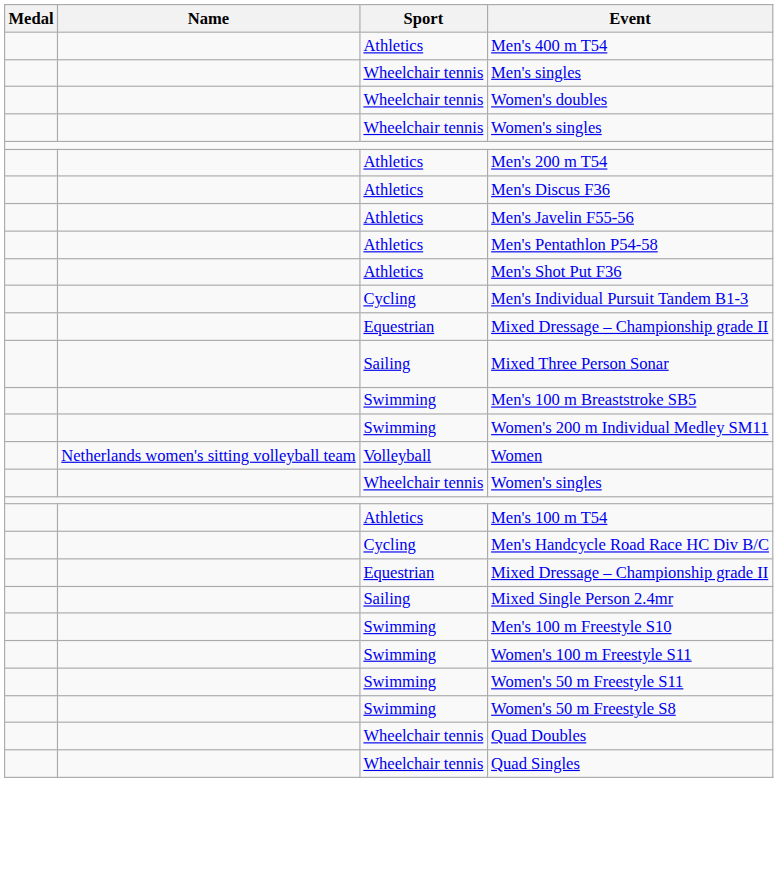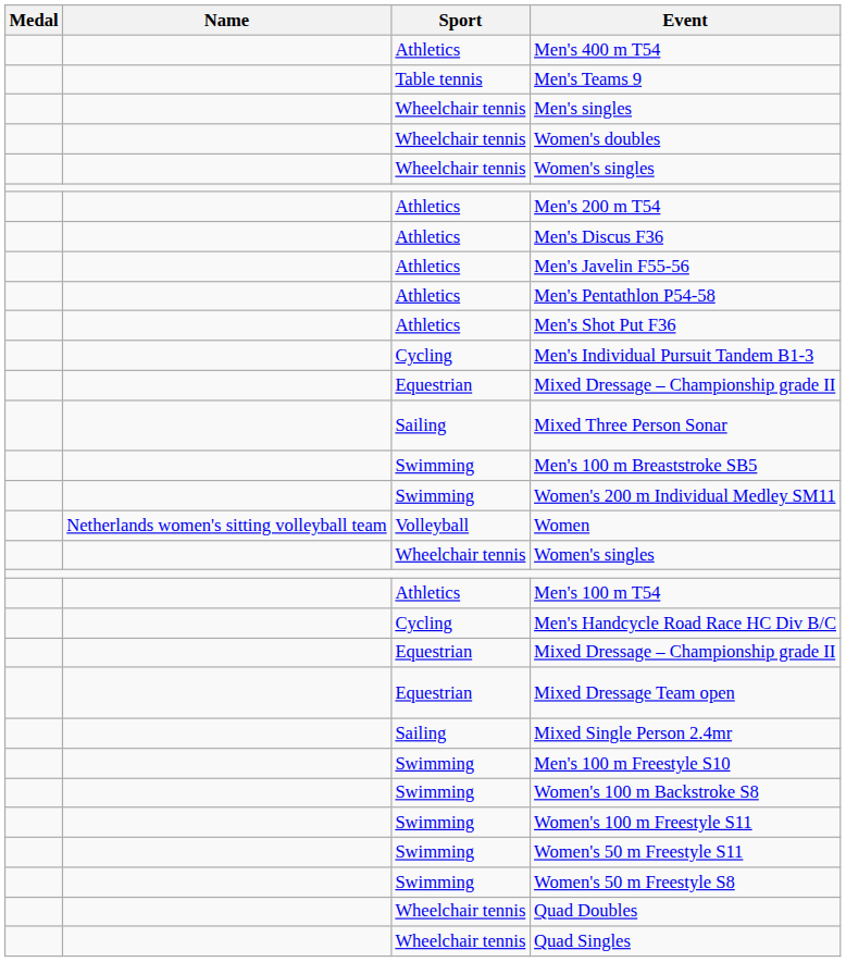 <table class="wikitable sortable" style="font-size: 90%;">
 <tr>
 <th>Medal</th>
 <th>Name</th>
 <th>Sport</th>
 <th>Event</th>
 </tr>
 <tr>
 <td></td>
 <td></td>
 <td><a href='#'>Athletics</a></td>
 <td><a href='#'>Men's 400 m T54</a></td>
+</tr>
+<tr>
+<td></td>
+<td><br></td>
+<td><a href='#'>Table tennis</a></td>
+<td><a href='#'>Men's Teams 9</a></td>
 </tr>
 <tr>
 <td></td>
 <td></td>
 <td><a href='#'>Wheelchair tennis</a></td>
 <td><a href='#'>Men's singles</a></td>
 </tr>
 <tr>
 <td></td>
 <td><br> </td>
 <td><a href='#'>Wheelchair tennis</a></td>
 <td><a href='#'>Women's doubles</a></td>
 </tr>
 <tr>
 <td></td>
 <td></td>
 <td><a href='#'>Wheelchair tennis</a></td>
 <td><a href='#'>Women's singles</a></td>
 </tr>
 <tr>
 <td colspan=4></td>
 </tr>
 <tr>
 <td></td>
 <td></td>
 <td><a href='#'>Athletics</a></td>
 <td><a href='#'>Men's 200 m T54</a></td>
 </tr>
 <tr>
 <td></td>
 <td></td>
 <td><a href='#'>Athletics</a></td>
 <td><a href='#'>Men's Discus F36</a></td>
 </tr>
 <tr>
 <td></td>
 <td></td>
 <td><a href='#'>Athletics</a></td>
 <td><a href='#'>Men's Javelin F55-56</a></td>
 </tr>
 <tr>
 <td></td>
 <td></td>
 <td><a href='#'>Athletics</a></td>
 <td><a href='#'>Men's Pentathlon P54-58</a></td>
 </tr>
 <tr>
 <td></td>
 <td></td>
 <td><a href='#'>Athletics</a></td>
 <td><a href='#'>Men's Shot Put F36</a></td>
 </tr>
 <tr>
 <td></td>
 <td><br></td>
 <td><a href='#'>Cycling</a></td>
 <td><a href='#'>Men's Individual Pursuit Tandem B1-3</a></td>
 </tr>
 <tr>
 <td></td>
 <td></td>
 <td><a href='#'>Equestrian</a></td>
 <td><a href='#'>Mixed Dressage – Championship grade II</a></td>
 </tr>
 <tr>
 <td></td>
 <td><br><br></td>
 <td><a href='#'>Sailing</a></td>
 <td><a href='#'>Mixed Three Person Sonar</a></td>
 </tr>
 <tr>
 <td></td>
 <td></td>
 <td><a href='#'>Swimming</a></td>
 <td><a href='#'>Men's 100 m Breaststroke SB5</a></td>
 </tr>
 <tr>
 <td></td>
 <td></td>
 <td><a href='#'>Swimming</a></td>
 <td><a href='#'>Women's 200 m Individual Medley SM11</a></td>
 </tr>
 <tr>
 <td></td>
 <td><a href='#'>Netherlands women's sitting volleyball team</a><br></td>
 <td><a href='#'>Volleyball</a></td>
 <td><a href='#'>Women</a></td>
 </tr>
 <tr>
 <td></td>
 <td></td>
 <td><a href='#'>Wheelchair tennis</a></td>
 <td><a href='#'>Women's singles</a></td>
 </tr>
 <tr>
 <td colspan=4></td>
 </tr>
 <tr>
 <td></td>
 <td></td>
 <td><a href='#'>Athletics</a></td>
 <td><a href='#'>Men's 100 m T54</a></td>
 </tr>
 <tr>
 <td></td>
 <td></td>
 <td><a href='#'>Cycling</a></td>
 <td><a href='#'>Men's Handcycle Road Race HC Div B/C</a></td>
 </tr>
 <tr>
 <td></td>
 <td></td>
 <td><a href='#'>Equestrian</a></td>
 <td><a href='#'>Mixed Dressage – Championship grade II</a></td>
 </tr>
 <tr>
 <td></td>
+<td><br><br></td>
+<td><a href='#'>Equestrian</a></td>
+<td><a href='#'>Mixed Dressage Team open</a></td>
+</tr>
+<tr>
+<td></td>
 <td></td>
 <td><a href='#'>Sailing</a></td>
 <td><a href='#'>Mixed Single Person 2.4mr</a></td>
 </tr>
 <tr>
 <td></td>
 <td></td>
 <td><a href='#'>Swimming</a></td>
 <td><a href='#'>Men's 100 m Freestyle S10</a></td>
+</tr>
+<tr>
+<td></td>
+<td></td>
+<td><a href='#'>Swimming</a></td>
+<td><a href='#'>Women's 100 m Backstroke S8</a></td>
 </tr>
 <tr>
 <td></td>
 <td></td>
 <td><a href='#'>Swimming</a></td>
 <td><a href='#'>Women's 100 m Freestyle S11</a></td>
 </tr>
 <tr>
 <td></td>
 <td></td>
 <td><a href='#'>Swimming</a></td>
 <td><a href='#'>Women's 50 m Freestyle S11</a></td>
 </tr>
 <tr>
 <td></td>
 <td></td>
 <td><a href='#'>Swimming</a></td>
 <td><a href='#'>Women's 50 m Freestyle S8</a></td>
 </tr>
 <tr>
 <td></td>
 <td><br></td>
 <td><a href='#'>Wheelchair tennis</a></td>
 <td><a href='#'>Quad Doubles</a></td>
 </tr>
 <tr>
 <td></td>
 <td></td>
 <td><a href='#'>Wheelchair tennis</a></td>
 <td><a href='#'>Quad Singles</a></td>
 </tr>
 </table>
